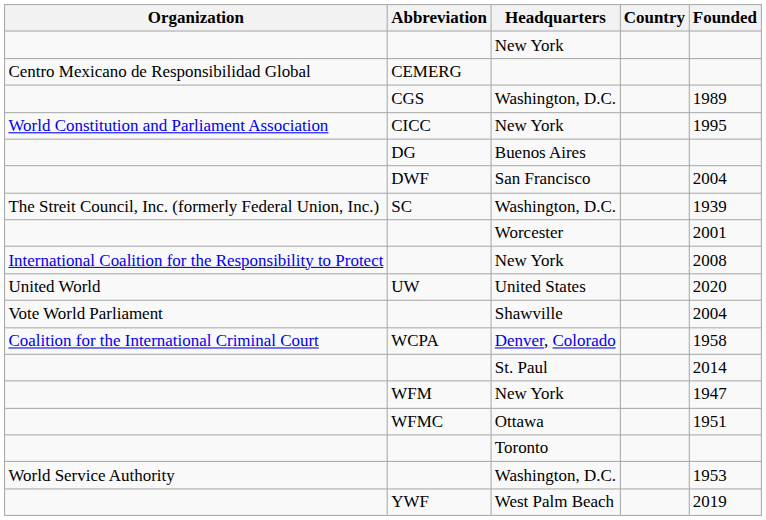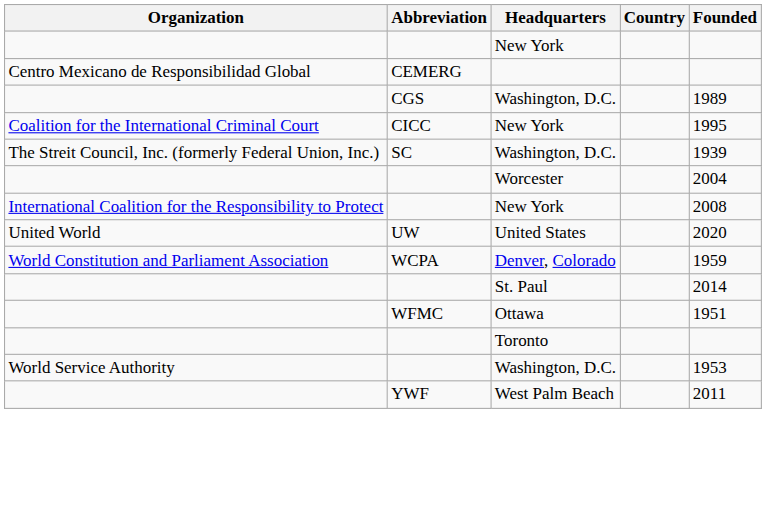 <table class="wikitable sortable">
 <tr>
 <th>Organization</th>
 <th>Abbreviation</th>
 <th>Headquarters</th>
 <th>Country</th>
 <th>Founded</th>
 </tr>
 <tr>
 <td></td>
 <td></td>
 <td>New York</td>
 <td></td>
 <td></td>
 </tr>
 <tr>
 <td>Centro Mexicano de Responsibilidad Global</td>
 <td>CEMERG</td>
 <td></td>
 <td></td>
 <td></td>
 </tr>
 <tr>
 <td></td>
 <td>CGS</td>
 <td>Washington, D.C.</td>
 <td></td>
 <td>1989</td>
 </tr>
 <tr>
-<td><a href='#'>World Constitution and Parliament Association</a></td>
+<td><a href='#'>Coalition for the International Criminal Court</a></td>
 <td>CICC</td>
 <td>New York</td>
 <td></td>
 <td>1995</td>
-</tr>
-<tr>
-<td></td>
-<td>DG</td>
-<td>Buenos Aires</td>
-<td></td>
-<td></td>
-</tr>
-<tr>
-<td></td>
-<td>DWF</td>
-<td>San Francisco</td>
-<td></td>
-<td>2004</td>
 </tr>
 <tr>
 <td>The Streit Council, Inc. (formerly Federal Union, Inc.)</td>
 <td>SC</td>
 <td>Washington, D.C.</td>
 <td></td>
 <td>1939</td>
 </tr>
 <tr>
 <td></td>
 <td></td>
 <td>Worcester</td>
 <td></td>
-<td>2001</td>
+<td>2004</td>
 </tr>
 <tr>
 <td><a href='#'>International Coalition for the Responsibility to Protect</a></td>
 <td></td>
 <td>New York</td>
 <td></td>
 <td>2008</td>
 </tr>
 <tr>
 <td>United World</td>
 <td>UW</td>
 <td>United States</td>
 <td></td>
 <td>2020</td>
 </tr>
 <tr>
-<td>Vote World Parliament</td>
-<td></td>
-<td>Shawville</td>
-<td></td>
-<td>2004</td>
-</tr>
-<tr>
-<td><a href='#'>Coalition for the International Criminal Court</a></td>
+<td><a href='#'>World Constitution and Parliament Association</a></td>
 <td>WCPA</td>
 <td><a href='#'>Denver</a>, <a href='#'>Colorado</a></td>
 <td></td>
-<td>1958</td>
+<td>1959</td>
 </tr>
 <tr>
 <td></td>
 <td></td>
 <td>St. Paul</td>
 <td></td>
 <td>2014</td>
-</tr>
-<tr>
-<td></td>
-<td>WFM</td>
-<td>New York</td>
-<td></td>
-<td>1947</td>
 </tr>
 <tr>
 <td></td>
 <td>WFMC</td>
 <td>Ottawa</td>
 <td></td>
 <td>1951</td>
 </tr>
 <tr>
 <td></td>
 <td></td>
 <td>Toronto</td>
 <td></td>
 <td></td>
 </tr>
 <tr>
 <td>World Service Authority</td>
 <td></td>
 <td>Washington, D.C.</td>
 <td></td>
 <td>1953</td>
 </tr>
 <tr>
 <td></td>
 <td>YWF</td>
 <td>West Palm Beach</td>
 <td></td>
-<td>2019</td>
+<td>2011</td>
 </tr>
 </table>
